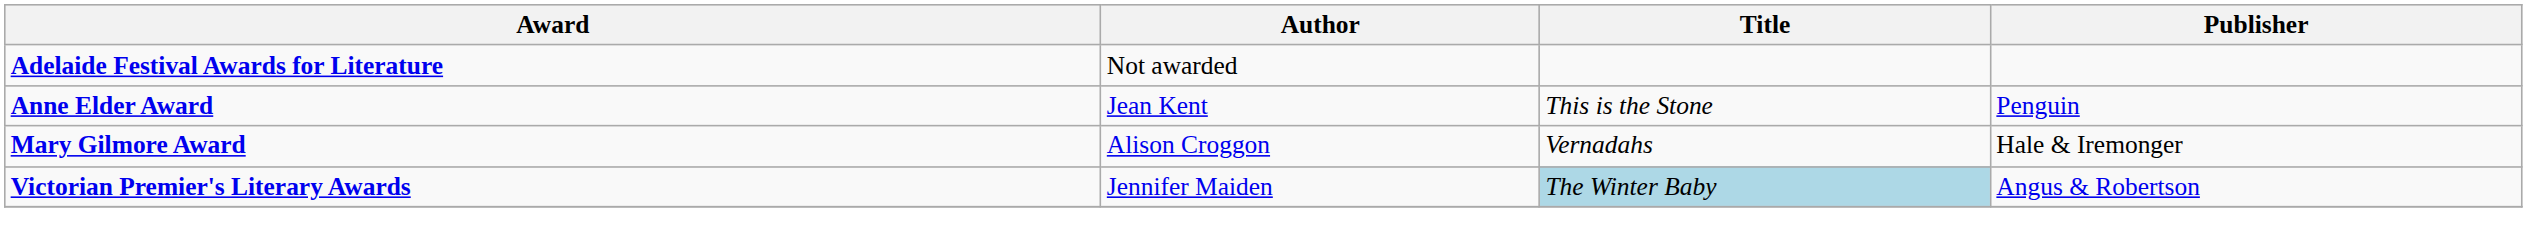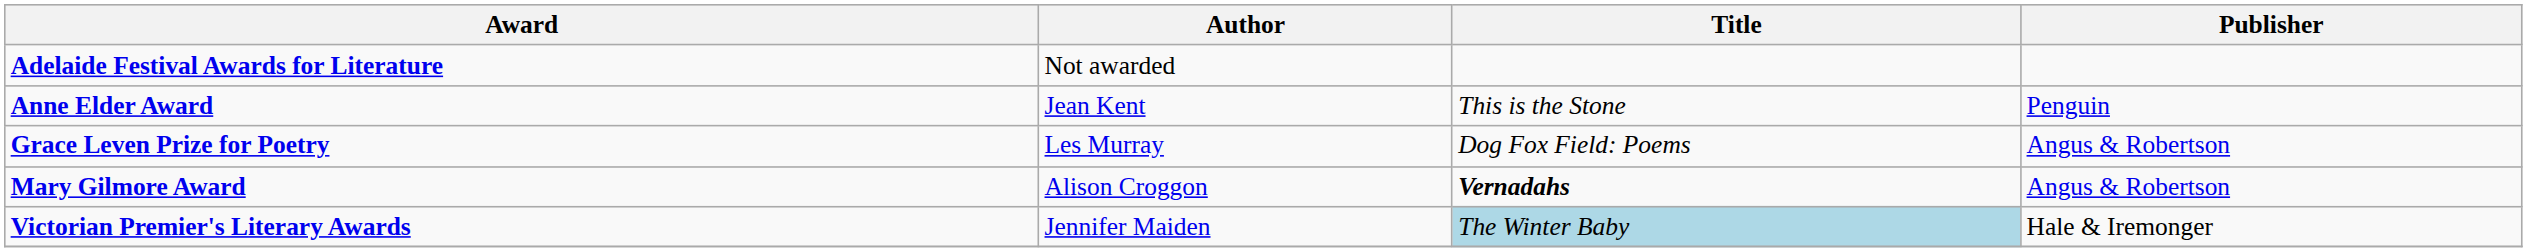 <table class="wikitable" width=100%>
 <tr>
 <th>Award</th>
 <th>Author</th>
 <th>Title</th>
 <th>Publisher</th>
 </tr>
 <tr>
 <td><strong><a href='#'>Adelaide Festival Awards for Literature</a></strong></td>
 <td>Not awarded</td>
 <td></td>
 <td></td>
 </tr>
 <tr>
 <td><strong><a href='#'>Anne Elder Award</a></strong></td>
 <td><a href='#'>Jean Kent</a></td>
 <td><em>This is the Stone</em></td>
 <td><a href='#'>Penguin</a></td>
 </tr>
 <tr>
+<td><strong><a href='#'>Grace Leven Prize for Poetry</a></strong></td>
+<td><a href='#'>Les Murray</a></td>
+<td><em>Dog Fox Field: Poems</em></td>
+<td><a href='#'>Angus & Robertson</a></td>
+</tr>
+<tr>
 <td><strong><a href='#'>Mary Gilmore Award</a></strong></td>
 <td><a href='#'>Alison Croggon</a></td>
-<td><em>Vernadahs</em></td>
-<td>Hale & Iremonger</td>
+<td><strong><em>Vernadahs</em></strong></td>
+<td><a href='#'>Angus & Robertson</a></td>
 </tr>
 <tr>
 <td><strong><a href='#'>Victorian Premier's Literary Awards</a></strong></td>
 <td><a href='#'>Jennifer Maiden</a></td>
 <td style="background: lightblue;"><em>The Winter Baby</em></td>
-<td><a href='#'>Angus & Robertson</a></td>
+<td>Hale & Iremonger</td>
 </tr>
 <tr>
 </tr>
 </table>
